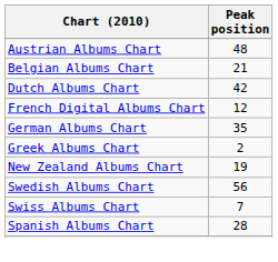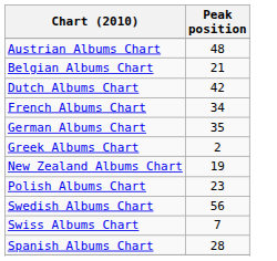 <table class="wikitable sortable">
 <tr>
 <th>Chart (2010)</th>
 <th>Peak<br>position</th>
 </tr>
 <tr>
 </tr>
 <tr>
 <td><a href='#'>Austrian Albums Chart</a></td>
 <td style="text-align:center;">48</td>
 </tr>
 <tr>
 <td><a href='#'>Belgian Albums Chart</a></td>
 <td style="text-align:center;">21</td>
 </tr>
 <tr>
 <td><a href='#'>Dutch Albums Chart</a></td>
 <td style="text-align:center;">42</td>
 </tr>
 <tr>
-<td><a href='#'>French Digital Albums Chart</a></td>
-<td style="text-align:center;">12</td>
+<td><a href='#'>French Albums Chart</a></td>
+<td style="text-align:center;">34</td>
 </tr>
 <tr>
 <td><a href='#'>German Albums Chart</a></td>
 <td style="text-align:center;">35</td>
 </tr>
 <tr>
 <td><a href='#'>Greek Albums Chart</a></td>
 <td style="text-align:center;">2</td>
 </tr>
 <tr>
 <td><a href='#'>New Zealand Albums Chart</a></td>
 <td style="text-align:center;">19</td>
+</tr>
+<tr>
+<td><a href='#'>Polish Albums Chart</a></td>
+<td style="text-align:center;">23</td>
 </tr>
 <tr>
 <td><a href='#'>Swedish Albums Chart</a></td>
 <td style="text-align:center;">56</td>
 </tr>
 <tr>
 <td><a href='#'>Swiss Albums Chart</a></td>
 <td style="text-align:center;">7</td>
 </tr>
 <tr>
 <td><a href='#'>Spanish Albums Chart</a></td>
 <td style="text-align:center;">28</td>
 </tr>
 <tr>
 </tr>
 <tr>
 </tr>
 <tr>
 </tr>
 <tr>
 </tr>
 <tr>
 </tr>
 </table>
